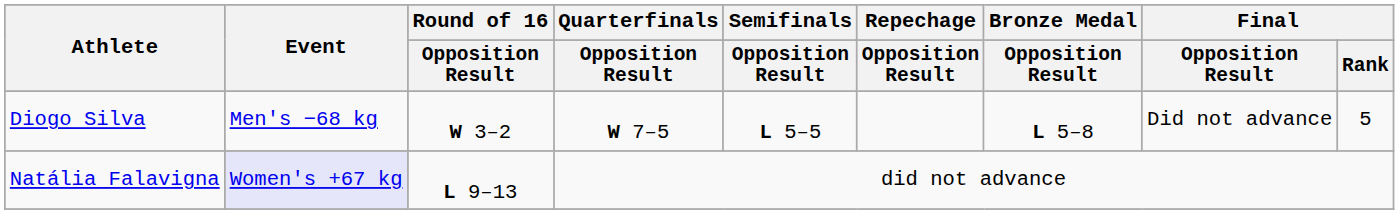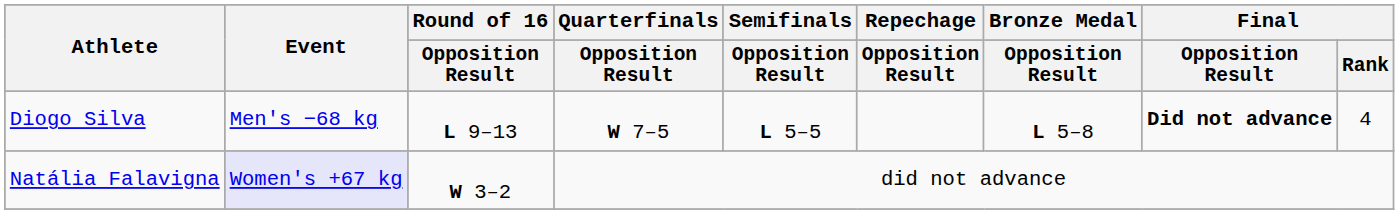 <table class="wikitable" style="font-size:90%">
 <tr>
 <th rowspan="2">Athlete</th>
 <th rowspan="2">Event</th>
 <th>Round of 16</th>
 <th>Quarterfinals</th>
 <th>Semifinals</th>
 <th>Repechage</th>
 <th>Bronze Medal</th>
 <th colspan=2>Final</th>
 </tr>
 <tr style="font-size:95%">
 <th>Opposition<br>Result</th>
 <th>Opposition<br>Result</th>
 <th>Opposition<br>Result</th>
 <th>Opposition<br>Result</th>
 <th>Opposition<br>Result</th>
 <th>Opposition<br>Result</th>
 <th>Rank</th>
 </tr>
 <tr align=center>
 <td align=left><a href='#'>Diogo Silva</a></td>
 <td align=left><a href='#'>Men's −68 kg</a></td>
-<td><br><strong>W</strong> 3–2 </td>
+<td><br><strong>L</strong> 9–13</td>
 <td><br><strong>W</strong> 7–5</td>
 <td><br><strong>L</strong> 5–5 </td>
 <td></td>
 <td><br><strong>L</strong> 5–8</td>
-<td>Did not advance</td>
-<td>5</td>
+<td><strong>Did not advance</strong></td>
+<td>4</td>
 </tr>
 <tr align=center>
 <td align=left><a href='#'>Natália Falavigna</a></td>
 <td align=left style="background: lavender;"><a href='#'>Women's +67 kg</a></td>
-<td><br><strong>L</strong> 9–13</td>
+<td><br><strong>W</strong> 3–2 </td>
 <td colspan=6>did not advance</td>
 </tr>
 </table>
